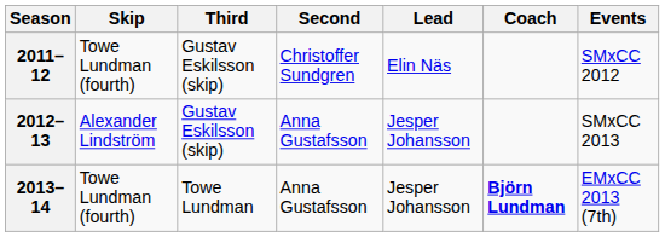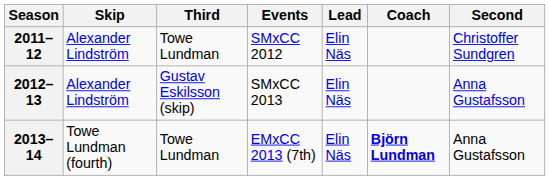 <table class="wikitable">
 <tr>
 <th scope="col">Season</th>
 <th scope="col">Skip</th>
 <th scope="col">Third</th>
-<th scope="col">Second</th>
+<th scope="col">Events</th>
 <th scope="col">Lead</th>
 <th scope="col">Coach</th>
-<th scope="col">Events</th>
+<th scope="col">Second</th>
 </tr>
 <tr>
 <th scope="row">2011–12</th>
-<td>Towe Lundman (fourth)</td>
-<td>Gustav Eskilsson (skip)</td>
-<td><a href='#'>Christoffer Sundgren</a></td>
+<td><a href='#'>Alexander Lindström</a></td>
+<td>Towe Lundman</td>
+<td><a href='#'>SMxCC</a> 2012 </td>
 <td><a href='#'>Elin Näs</a></td>
 <td></td>
-<td><a href='#'>SMxCC</a> 2012 </td>
+<td><a href='#'>Christoffer Sundgren</a></td>
 </tr>
 <tr>
 <th scope="row">2012–13</th>
 <td><a href='#'>Alexander Lindström</a></td>
 <td><a href='#'>Gustav Eskilsson</a> (skip)</td>
+<td>SMxCC 2013 </td>
+<td><a href='#'>Elin Näs</a></td>
+<td></td>
 <td><a href='#'>Anna Gustafsson</a></td>
-<td><a href='#'>Jesper Johansson</a></td>
-<td></td>
-<td>SMxCC 2013 </td>
 </tr>
 <tr>
 <th scope="row">2013–14</th>
 <td>Towe Lundman (fourth)</td>
 <td>Towe Lundman</td>
+<td><a href='#'>EMxCC 2013</a> (7th)</td>
+<td><a href='#'>Elin Näs</a></td>
+<td><strong><a href='#'>Björn Lundman</a></strong></td>
 <td>Anna Gustafsson</td>
-<td>Jesper Johansson</td>
-<td><strong><a href='#'>Björn Lundman</a></strong></td>
-<td><a href='#'>EMxCC 2013</a> (7th)</td>
 </tr>
 </table>
